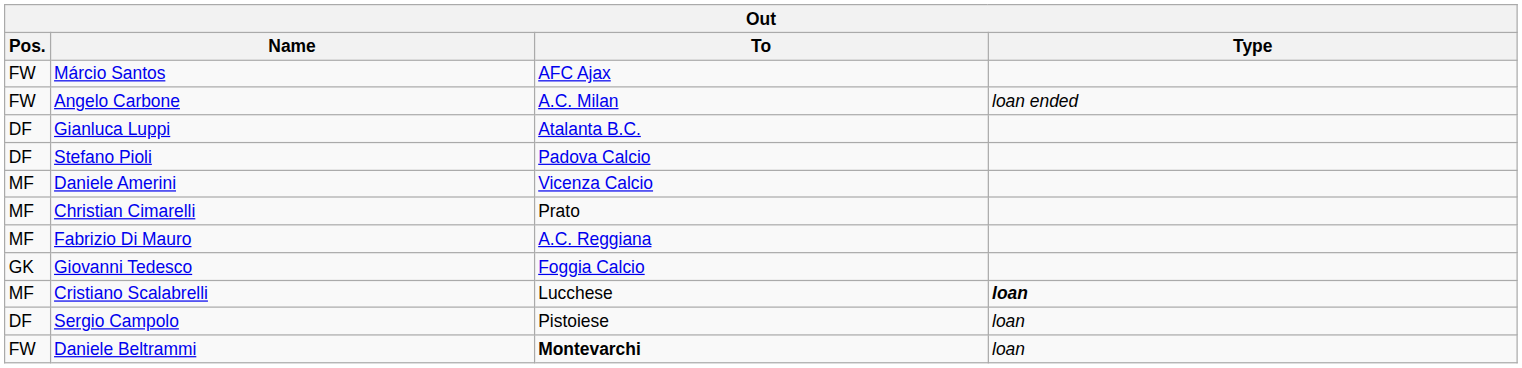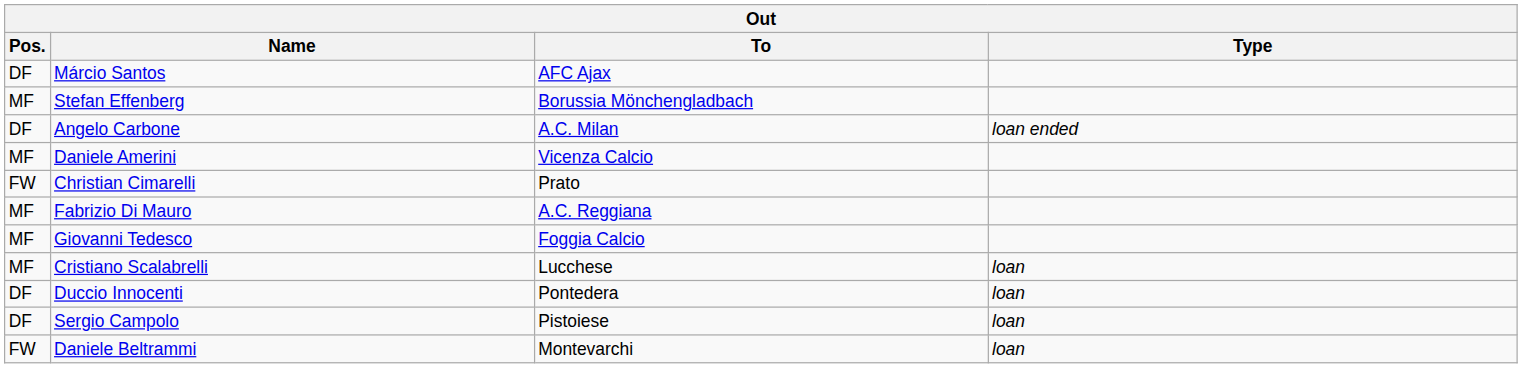 <table class="wikitable" style="font-size:90%;width:99%;">
 <tr>
 <th colspan="4">Out</th>
 </tr>
 <tr>
 <th width=3%>Pos.</th>
 <th width=32%>Name</th>
 <th width=30%>To</th>
 <th width=35%>Type</th>
 </tr>
 <tr>
-<td>FW</td>
+<td>DF</td>
 <td><a href='#'>Márcio Santos</a></td>
 <td><a href='#'>AFC Ajax</a></td>
 <td></td>
 </tr>
 <tr>
-<td>FW</td>
-<td><a href='#'>Angelo Carbone</a></td>
-<td><a href='#'>A.C. Milan</a></td>
-<td><em>loan ended</em></td>
-</tr>
-<tr>
-<td>DF</td>
-<td><a href='#'>Gianluca Luppi</a></td>
-<td><a href='#'>Atalanta B.C.</a></td>
+<td>MF</td>
+<td><a href='#'>Stefan Effenberg</a></td>
+<td><a href='#'>Borussia Mönchengladbach</a></td>
 <td></td>
 </tr>
 <tr>
 <td>DF</td>
-<td><a href='#'>Stefano Pioli</a></td>
-<td><a href='#'>Padova Calcio</a></td>
-<td></td>
+<td><a href='#'>Angelo Carbone</a></td>
+<td><a href='#'>A.C. Milan</a></td>
+<td><em>loan ended</em></td>
 </tr>
 <tr>
 <td>MF</td>
 <td><a href='#'>Daniele Amerini</a></td>
 <td><a href='#'>Vicenza Calcio</a></td>
 <td></td>
 </tr>
 <tr>
-<td>MF</td>
+<td>FW</td>
 <td><a href='#'>Christian Cimarelli</a></td>
 <td>Prato</td>
 <td></td>
 </tr>
 <tr>
 <td>MF</td>
 <td><a href='#'>Fabrizio Di Mauro</a></td>
 <td><a href='#'>A.C. Reggiana</a></td>
 <td></td>
 </tr>
 <tr>
-<td>GK</td>
+<td>MF</td>
 <td><a href='#'>Giovanni Tedesco</a></td>
 <td><a href='#'>Foggia Calcio</a></td>
 <td></td>
 </tr>
 <tr>
 <td>MF</td>
 <td><a href='#'>Cristiano Scalabrelli</a></td>
 <td>Lucchese</td>
-<td><strong><em>loan</em></strong></td>
+<td><em>loan</em></td>
+</tr>
+<tr>
+<td>DF</td>
+<td><a href='#'>Duccio Innocenti</a></td>
+<td>Pontedera</td>
+<td><em>loan</em></td>
 </tr>
 <tr>
 <td>DF</td>
 <td><a href='#'>Sergio Campolo</a></td>
 <td>Pistoiese</td>
 <td><em>loan</em></td>
 </tr>
 <tr>
 <td>FW</td>
 <td><a href='#'>Daniele Beltrammi</a></td>
-<td><strong>Montevarchi</strong></td>
+<td>Montevarchi</td>
 <td><em>loan</em></td>
 </tr>
 </table>
